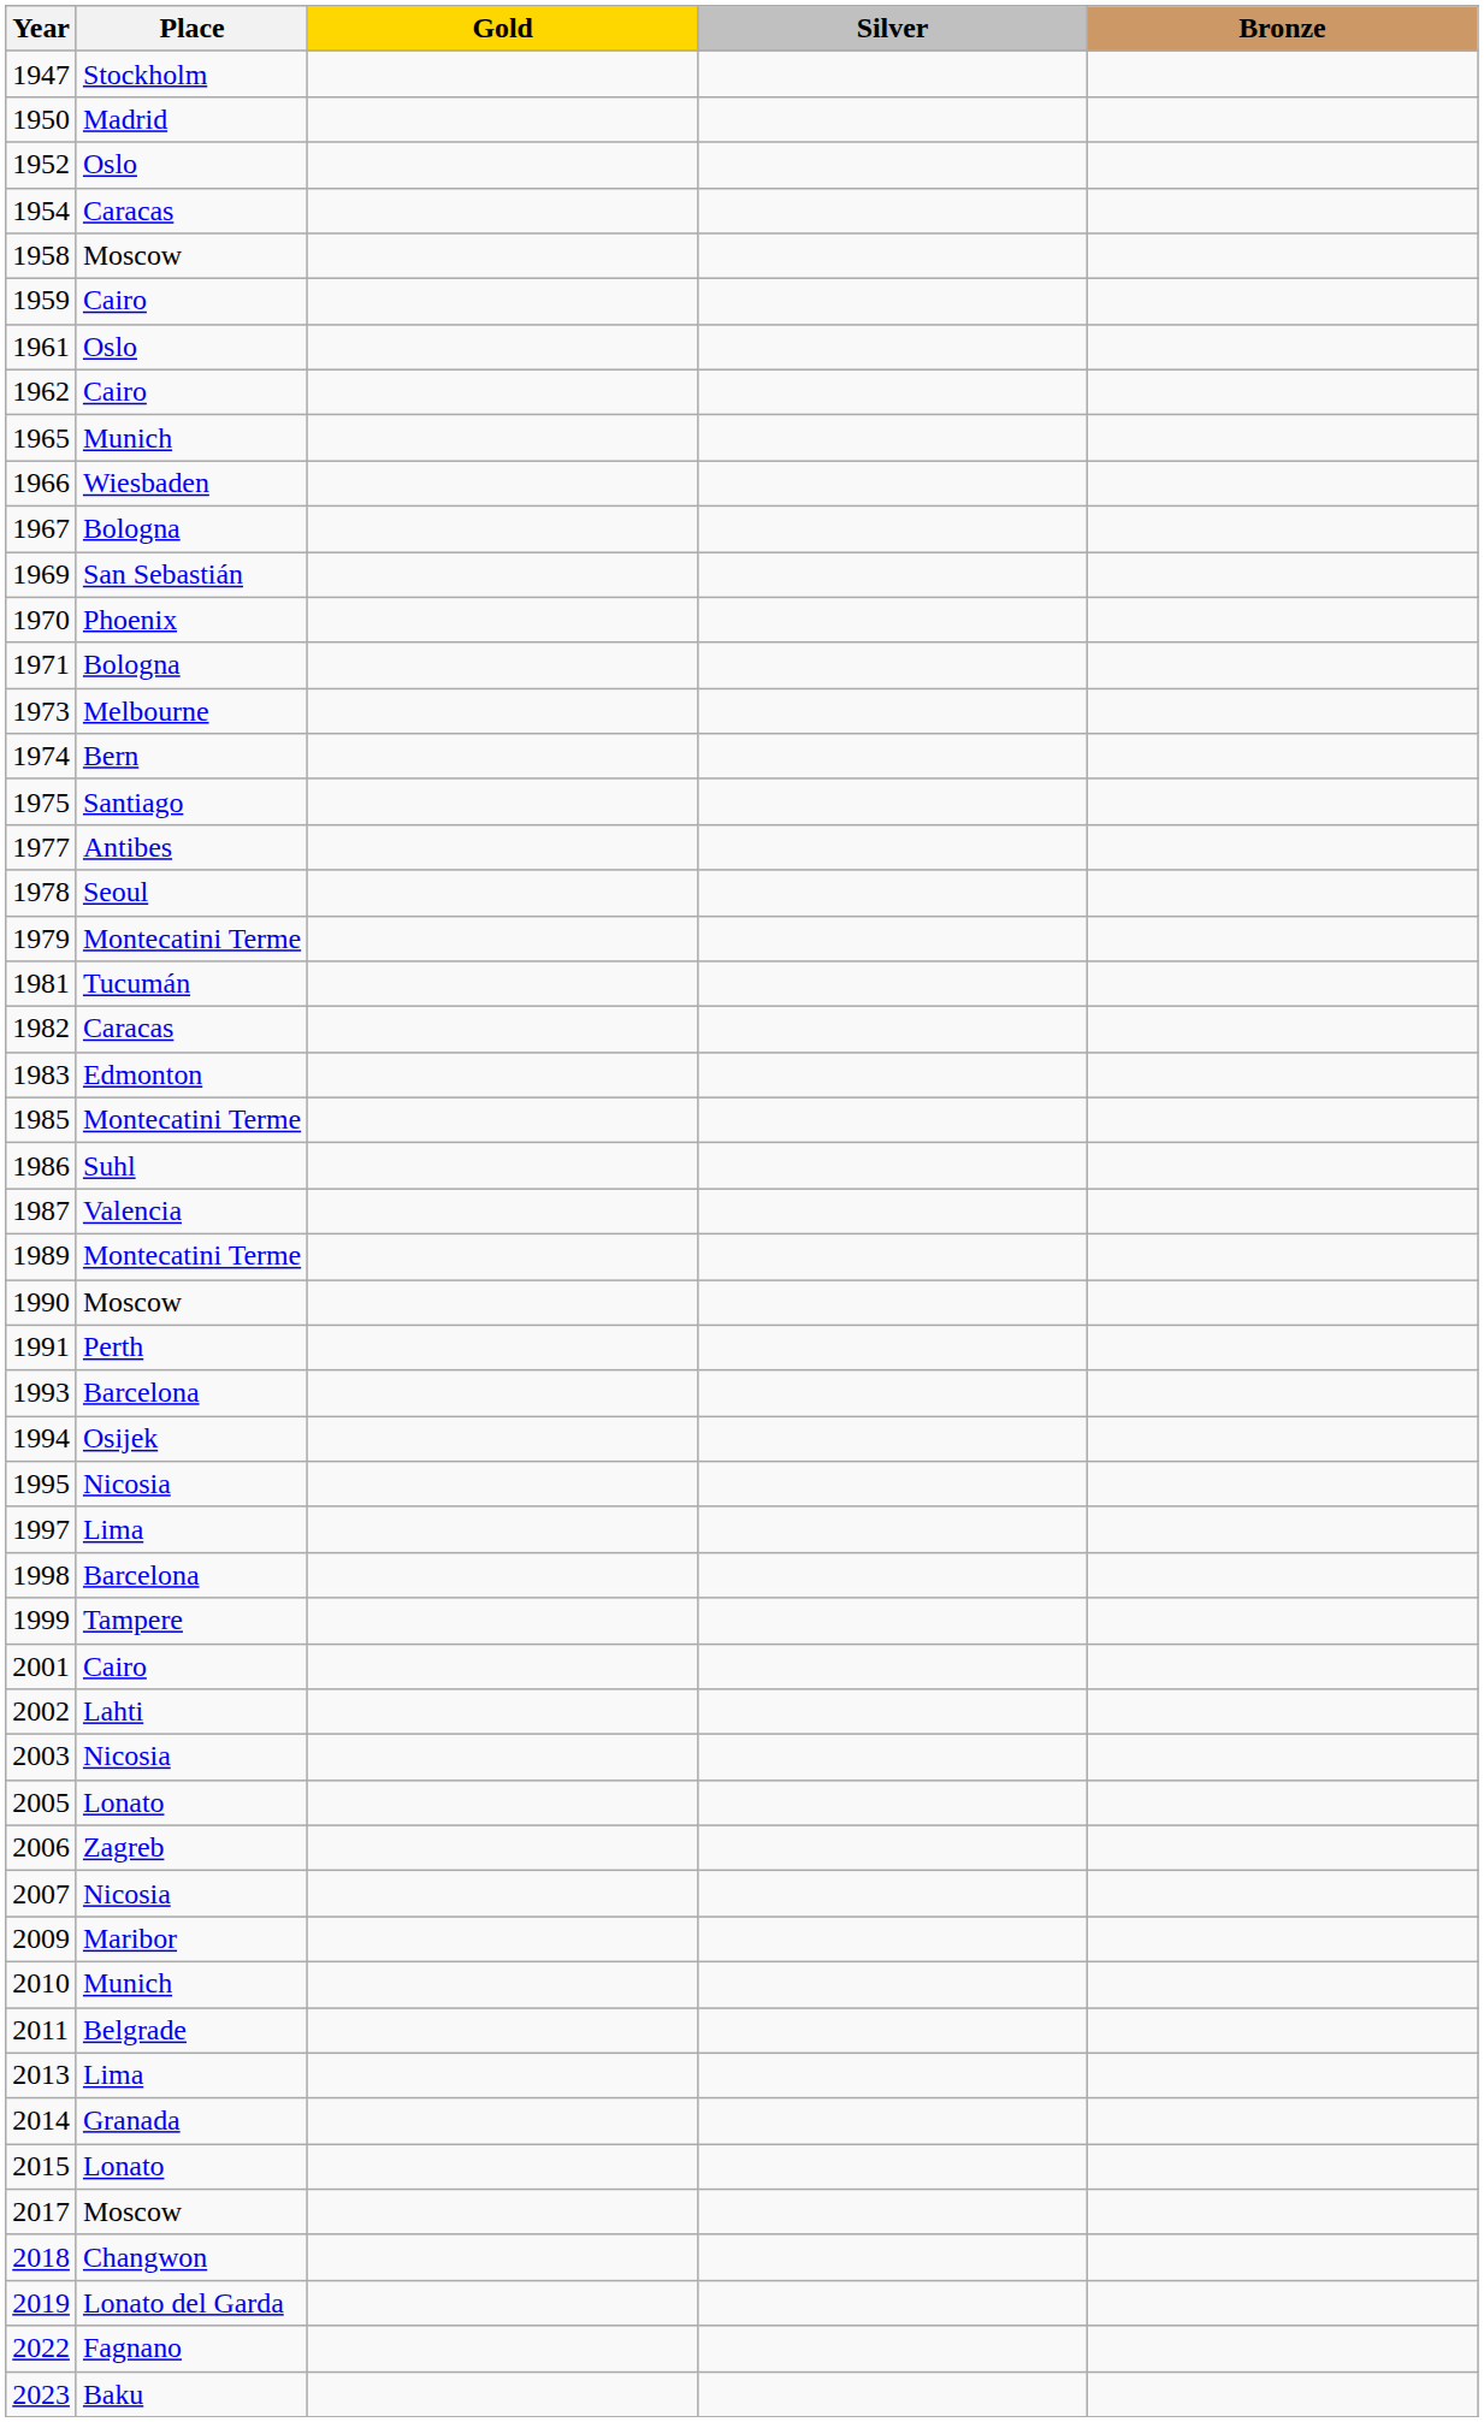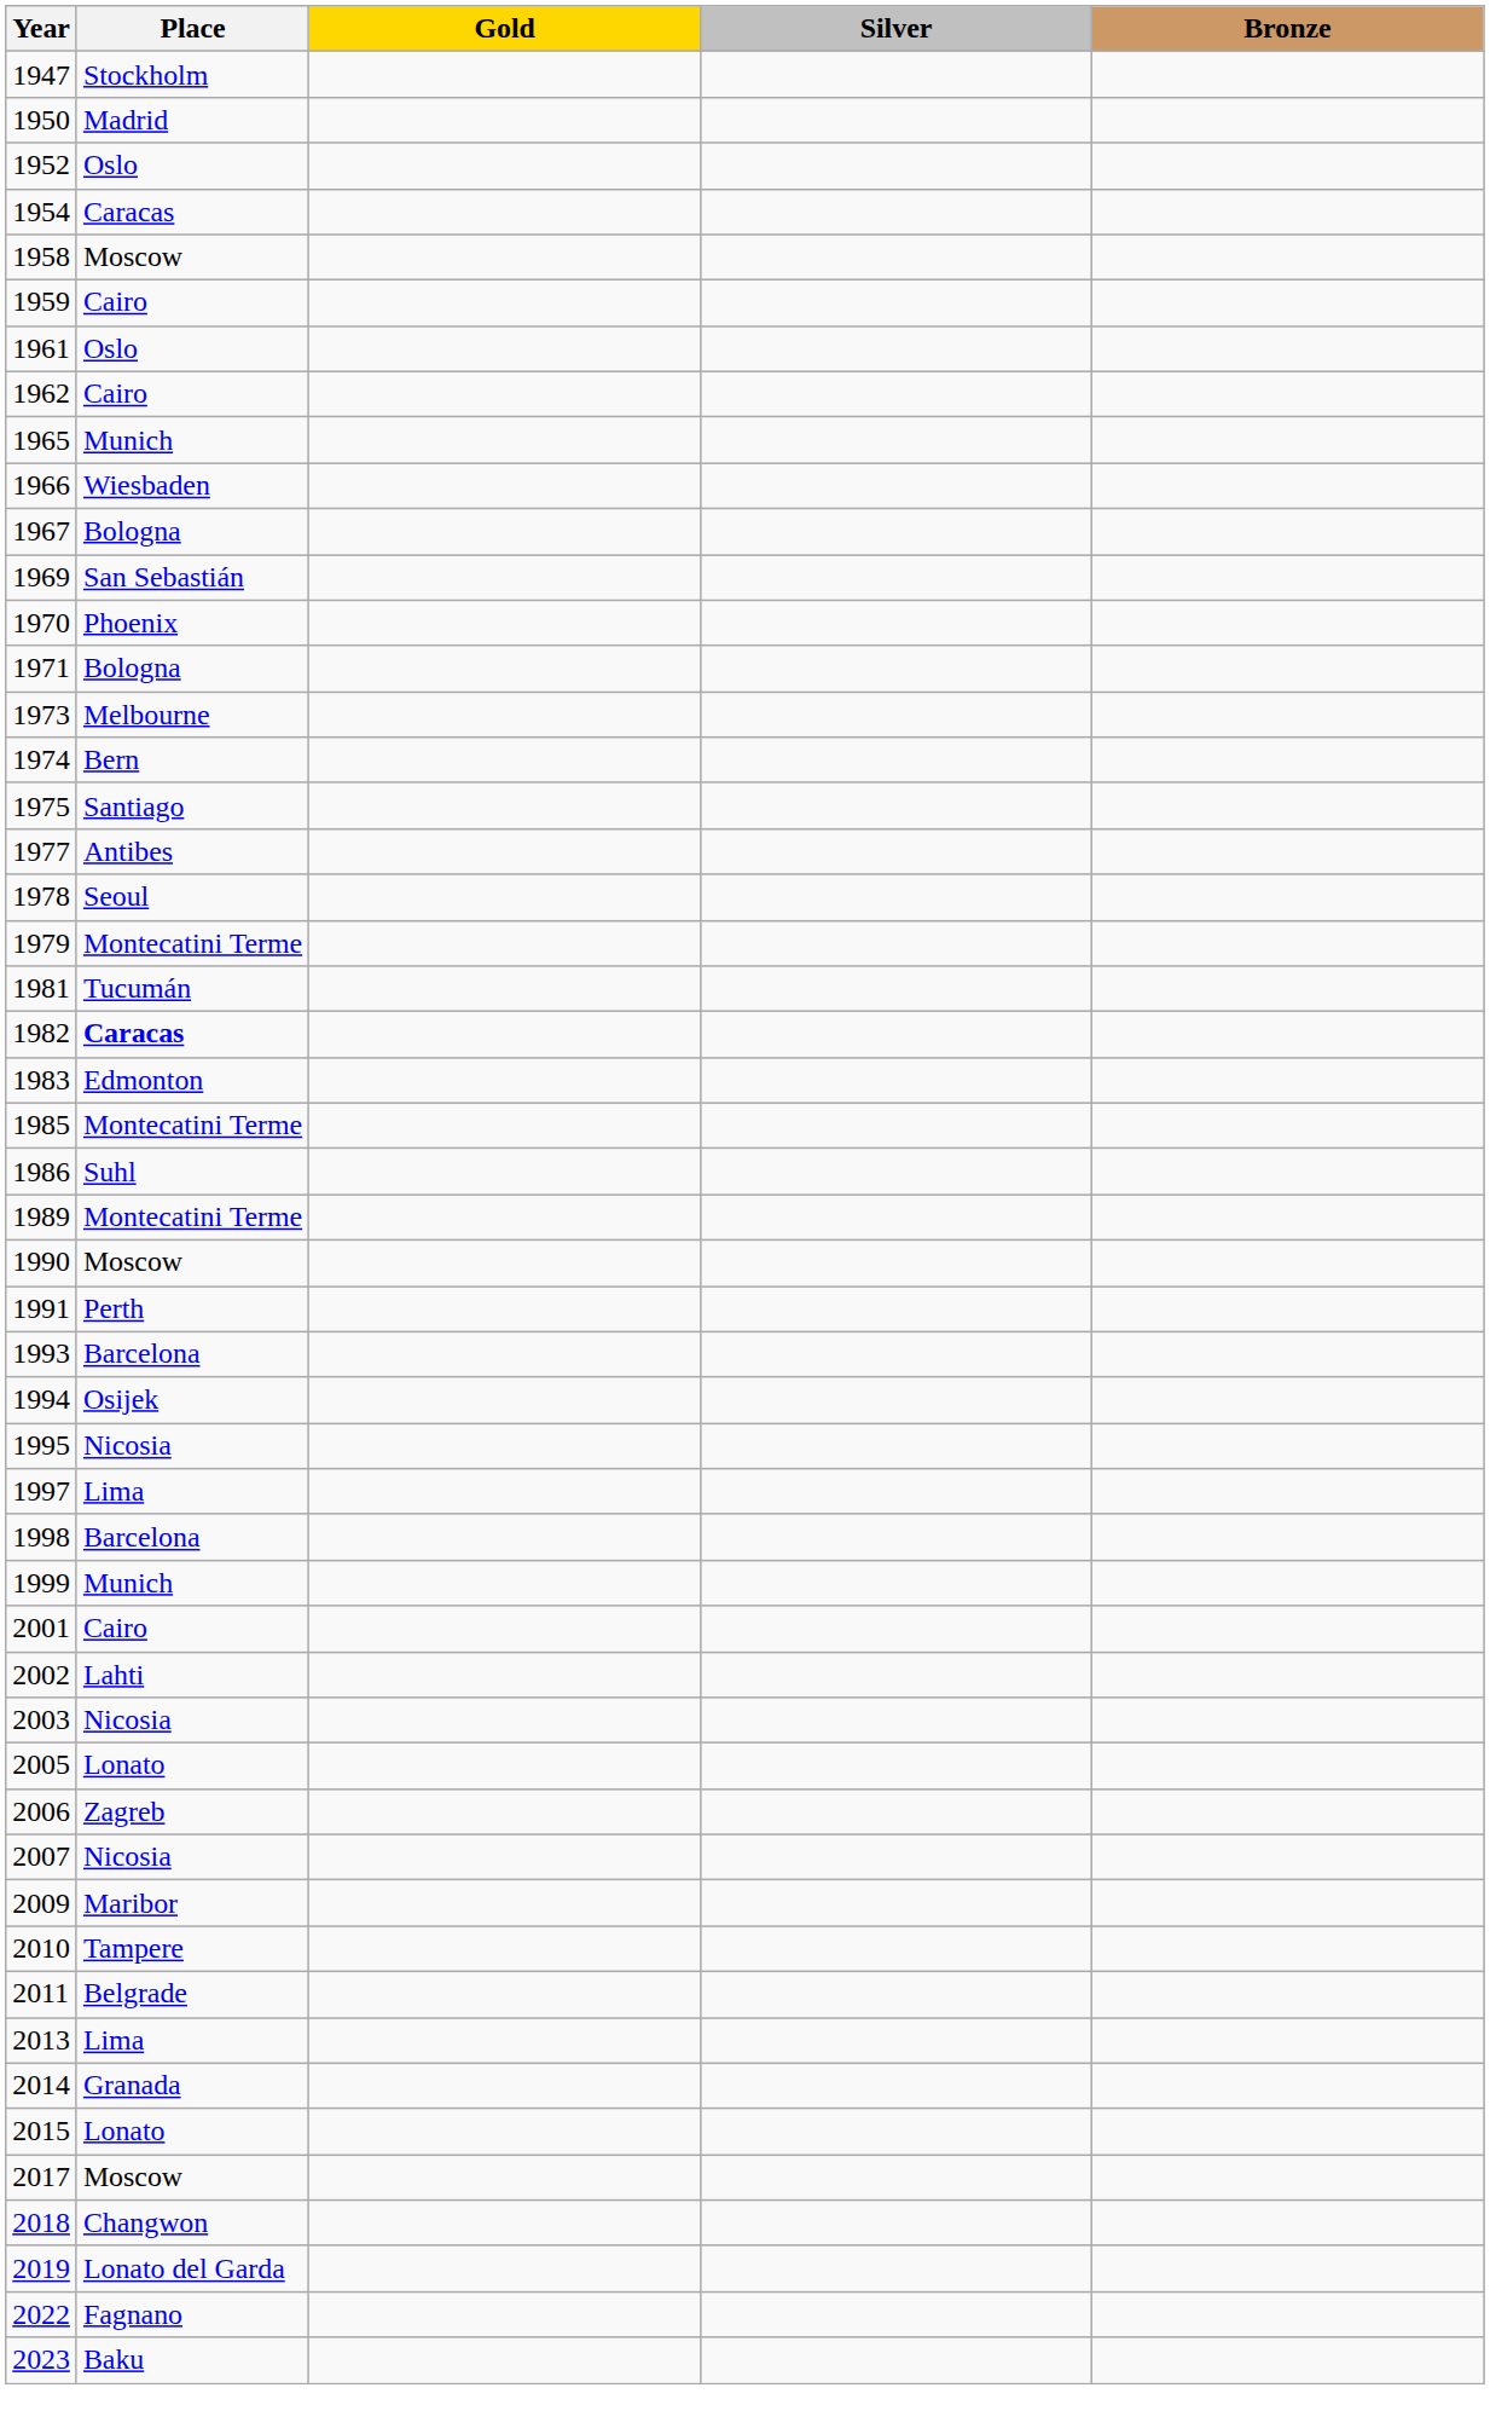 <table class="wikitable">
 <tr>
 <th>Year</th>
 <th>Place</th>
 <th style="background:gold"    width="210">Gold</th>
 <th style="background:silver"  width="210">Silver</th>
 <th style="background:#cc9966" width="210">Bronze</th>
 </tr>
 <tr>
 <td>1947</td>
 <td> <a href='#'>Stockholm</a></td>
 <td></td>
 <td></td>
 <td></td>
 </tr>
 <tr>
 <td>1950</td>
 <td> <a href='#'>Madrid</a></td>
 <td></td>
 <td></td>
 <td></td>
 </tr>
 <tr>
 <td>1952</td>
 <td> <a href='#'>Oslo</a></td>
 <td></td>
 <td></td>
 <td></td>
 </tr>
 <tr>
 <td>1954</td>
 <td> <a href='#'>Caracas</a></td>
 <td></td>
 <td></td>
 <td></td>
 </tr>
 <tr>
 <td>1958</td>
 <td> Moscow</td>
 <td></td>
 <td></td>
 <td></td>
 </tr>
 <tr>
 <td>1959</td>
 <td> <a href='#'>Cairo</a></td>
 <td></td>
 <td></td>
 <td></td>
 </tr>
 <tr>
 <td>1961</td>
 <td> <a href='#'>Oslo</a></td>
 <td></td>
 <td></td>
 <td></td>
 </tr>
 <tr>
 <td>1962</td>
 <td> <a href='#'>Cairo</a></td>
 <td></td>
 <td></td>
 <td></td>
 </tr>
 <tr>
 <td>1965</td>
 <td> <a href='#'>Munich</a></td>
 <td></td>
 <td></td>
 <td></td>
 </tr>
 <tr>
 <td>1966</td>
 <td> <a href='#'>Wiesbaden</a></td>
 <td></td>
 <td></td>
 <td></td>
 </tr>
 <tr>
 <td>1967</td>
 <td> <a href='#'>Bologna</a></td>
 <td></td>
 <td></td>
 <td></td>
 </tr>
 <tr>
 <td>1969</td>
 <td> <a href='#'>San Sebastián</a></td>
 <td></td>
 <td></td>
 <td></td>
 </tr>
 <tr>
 <td>1970</td>
 <td> <a href='#'>Phoenix</a></td>
 <td></td>
 <td></td>
 <td></td>
 </tr>
 <tr>
 <td>1971</td>
 <td> <a href='#'>Bologna</a></td>
 <td></td>
 <td></td>
 <td></td>
 </tr>
 <tr>
 <td>1973</td>
 <td> <a href='#'>Melbourne</a></td>
 <td></td>
 <td></td>
 <td></td>
 </tr>
 <tr>
 <td>1974</td>
 <td> <a href='#'>Bern</a></td>
 <td></td>
 <td></td>
 <td></td>
 </tr>
 <tr>
 <td>1975</td>
 <td> <a href='#'>Santiago</a></td>
 <td></td>
 <td><br></td>
 <td></td>
 </tr>
 <tr>
 <td>1977</td>
 <td> <a href='#'>Antibes</a></td>
 <td></td>
 <td><br></td>
 <td></td>
 </tr>
 <tr>
 <td>1978</td>
 <td> <a href='#'>Seoul</a></td>
 <td></td>
 <td></td>
 <td></td>
 </tr>
 <tr>
 <td>1979</td>
 <td> <a href='#'>Montecatini Terme</a></td>
 <td></td>
 <td></td>
 <td></td>
 </tr>
 <tr>
 <td>1981</td>
 <td> <a href='#'>Tucumán</a></td>
 <td></td>
 <td></td>
 <td><br></td>
 </tr>
 <tr>
 <td>1982</td>
-<td> <a href='#'>Caracas</a></td>
+<td><strong> <a href='#'>Caracas</a></strong></td>
 <td></td>
 <td></td>
 <td></td>
 </tr>
 <tr>
 <td>1983</td>
 <td> <a href='#'>Edmonton</a></td>
 <td></td>
 <td></td>
 <td></td>
 </tr>
 <tr>
 <td>1985</td>
 <td> <a href='#'>Montecatini Terme</a></td>
 <td></td>
 <td><br></td>
 <td></td>
 </tr>
 <tr>
 <td>1986</td>
 <td> <a href='#'>Suhl</a></td>
-<td></td>
-<td></td>
-<td></td>
-</tr>
-<tr>
-<td>1987</td>
-<td> <a href='#'>Valencia</a></td>
 <td></td>
 <td></td>
 <td></td>
 </tr>
 <tr>
 <td>1989</td>
 <td> <a href='#'>Montecatini Terme</a></td>
 <td></td>
 <td></td>
 <td></td>
 </tr>
 <tr>
 <td>1990</td>
 <td> Moscow</td>
 <td></td>
 <td></td>
 <td></td>
 </tr>
 <tr>
 <td>1991</td>
 <td> <a href='#'>Perth</a></td>
 <td></td>
 <td></td>
 <td></td>
 </tr>
 <tr>
 <td>1993</td>
 <td> <a href='#'>Barcelona</a></td>
 <td></td>
 <td></td>
 <td></td>
 </tr>
 <tr>
 <td>1994</td>
 <td> <a href='#'>Osijek</a></td>
 <td></td>
 <td></td>
 <td></td>
 </tr>
 <tr>
 <td>1995</td>
 <td> <a href='#'>Nicosia</a></td>
 <td></td>
 <td></td>
 <td></td>
 </tr>
 <tr>
 <td>1997</td>
 <td> <a href='#'>Lima</a></td>
 <td></td>
 <td></td>
 <td></td>
 </tr>
 <tr>
 <td>1998</td>
 <td> <a href='#'>Barcelona</a></td>
 <td></td>
 <td></td>
 <td></td>
 </tr>
 <tr>
 <td>1999</td>
-<td> <a href='#'>Tampere</a></td>
+<td> <a href='#'>Munich</a></td>
 <td></td>
 <td></td>
 <td></td>
 </tr>
 <tr>
 <td>2001</td>
 <td> <a href='#'>Cairo</a></td>
 <td></td>
 <td></td>
 <td></td>
 </tr>
 <tr>
 <td>2002</td>
 <td> <a href='#'>Lahti</a></td>
 <td></td>
 <td></td>
 <td></td>
 </tr>
 <tr>
 <td>2003</td>
 <td> <a href='#'>Nicosia</a></td>
 <td></td>
 <td></td>
 <td></td>
 </tr>
 <tr>
 <td>2005</td>
 <td> <a href='#'>Lonato</a></td>
 <td></td>
 <td></td>
 <td></td>
 </tr>
 <tr>
 <td>2006</td>
 <td> <a href='#'>Zagreb</a></td>
 <td></td>
 <td></td>
 <td></td>
 </tr>
 <tr>
 <td>2007</td>
 <td> <a href='#'>Nicosia</a></td>
 <td></td>
 <td></td>
 <td></td>
 </tr>
 <tr>
 <td>2009</td>
 <td> <a href='#'>Maribor</a></td>
 <td></td>
 <td></td>
 <td></td>
 </tr>
 <tr>
 <td>2010</td>
-<td> <a href='#'>Munich</a></td>
+<td> <a href='#'>Tampere</a></td>
 <td></td>
 <td></td>
 <td></td>
 </tr>
 <tr>
 <td>2011</td>
 <td> <a href='#'>Belgrade</a></td>
 <td></td>
 <td></td>
 <td></td>
 </tr>
 <tr>
 <td>2013</td>
 <td> <a href='#'>Lima</a></td>
 <td></td>
 <td></td>
 <td></td>
 </tr>
 <tr>
 <td>2014</td>
 <td> <a href='#'>Granada</a></td>
 <td></td>
 <td></td>
 <td></td>
 </tr>
 <tr>
 <td>2015</td>
 <td> <a href='#'>Lonato</a></td>
 <td></td>
 <td></td>
 <td></td>
 </tr>
 <tr>
 <td>2017</td>
 <td> Moscow</td>
 <td></td>
 <td></td>
 <td></td>
 </tr>
 <tr>
 <td><a href='#'>2018</a></td>
 <td> <a href='#'>Changwon</a></td>
 <td></td>
 <td></td>
 <td></td>
 </tr>
 <tr>
 <td><a href='#'>2019</a></td>
 <td> <a href='#'>Lonato del Garda</a></td>
 <td></td>
 <td></td>
 <td></td>
 </tr>
 <tr>
 <td><a href='#'>2022</a></td>
 <td> <a href='#'>Fagnano</a></td>
 <td></td>
 <td></td>
 <td></td>
 </tr>
 <tr>
 <td><a href='#'>2023</a></td>
 <td> <a href='#'>Baku</a></td>
 <td></td>
 <td></td>
 <td></td>
 </tr>
 </table>
